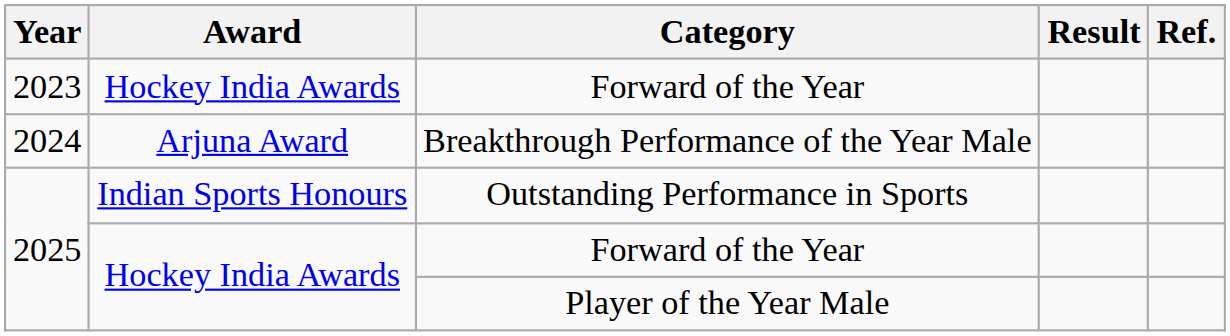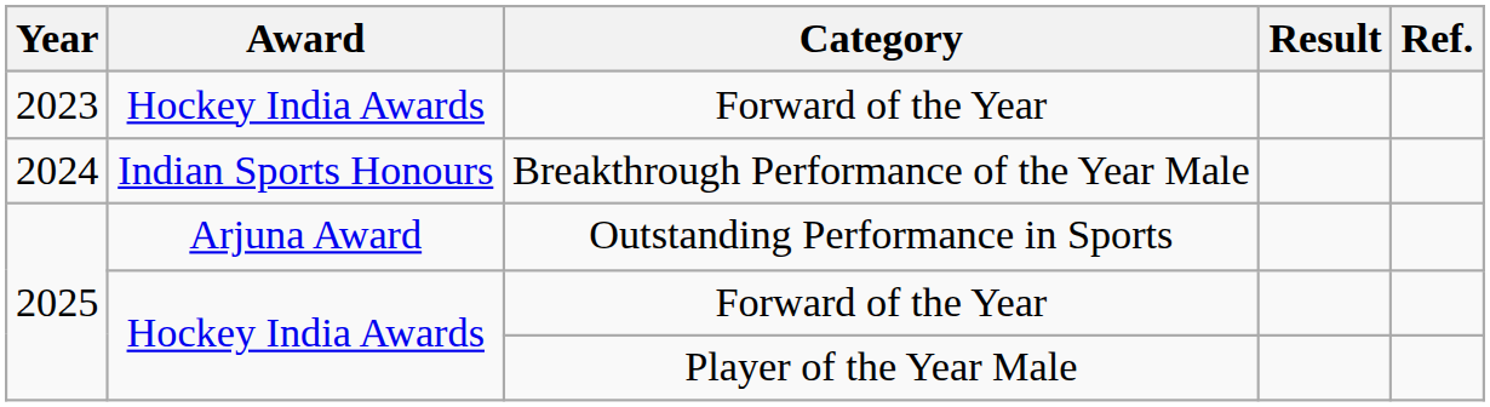 <table class="wikitable" style="text-align:center;">
 <tr>
 <th>Year</th>
 <th>Award</th>
 <th>Category</th>
 <th>Result</th>
 <th>Ref.</th>
 </tr>
 <tr>
 <td>2023</td>
 <td><a href='#'>Hockey India Awards</a></td>
 <td>Forward of the Year</td>
 <td></td>
 <td></td>
 </tr>
 <tr>
 <td>2024</td>
-<td><a href='#'>Arjuna Award</a></td>
+<td><a href='#'>Indian Sports Honours</a></td>
 <td>Breakthrough Performance of the Year Male</td>
 <td></td>
 <td></td>
 </tr>
 <tr>
 <td rowspan=3>2025</td>
-<td><a href='#'>Indian Sports Honours</a></td>
+<td><a href='#'>Arjuna Award</a></td>
 <td>Outstanding Performance in Sports</td>
 <td></td>
 <td></td>
 </tr>
 <tr>
 <td rowspan=2><a href='#'>Hockey India Awards</a></td>
 <td>Forward of the Year</td>
 <td></td>
 <td></td>
 </tr>
 <tr>
 <td>Player of the Year Male</td>
 <td></td>
 <td></td>
 </tr>
 </table>
